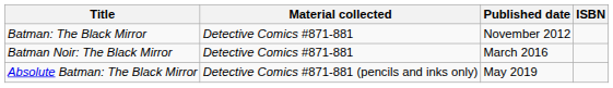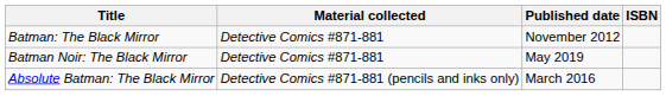 <table class="wikitable">
 <tr>
 <th>Title</th>
 <th>Material collected</th>
 <th>Published date</th>
 <th>ISBN</th>
 </tr>
 <tr>
 <td><em>Batman: The Black Mirror</em></td>
 <td><em>Detective Comics</em> #871-881</td>
 <td>November 2012</td>
 <td></td>
 </tr>
 <tr>
 <td><em>Batman Noir: The Black Mirror</em></td>
 <td><em>Detective Comics</em> #871-881</td>
-<td>March 2016</td>
+<td>May 2019</td>
 <td></td>
 </tr>
 <tr>
 <td><em><a href='#'>Absolute</a> Batman: The Black Mirror</em></td>
 <td><em>Detective Comics</em> #871-881 (pencils and inks only)</td>
-<td>May 2019</td>
+<td>March 2016</td>
 <td></td>
 </tr>
 </table>
